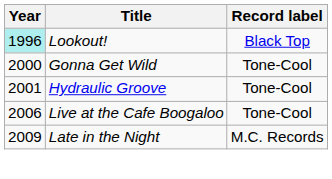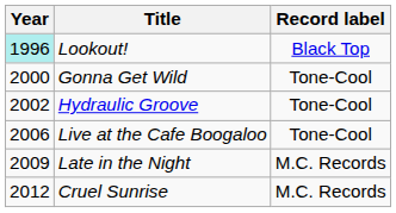 <table class="wikitable sortable">
 <tr>
 <th>Year</th>
 <th>Title</th>
 <th>Record label</th>
 </tr>
 <tr>
 <td style="background: paleturquoise;">1996</td>
 <td><em>Lookout!</em></td>
 <td style="text-align:center;"><a href='#'>Black Top</a></td>
 </tr>
 <tr>
 <td>2000</td>
 <td><em>Gonna Get Wild</em></td>
 <td style="text-align:center;">Tone-Cool</td>
 </tr>
 <tr>
-<td>2001</td>
+<td>2002</td>
 <td><em><a href='#'>Hydraulic Groove</a></em></td>
 <td style="text-align:center;">Tone-Cool</td>
 </tr>
 <tr>
 <td>2006</td>
 <td><em>Live at the Cafe Boogaloo</em></td>
 <td style="text-align:center;">Tone-Cool</td>
 </tr>
 <tr>
 <td>2009</td>
 <td><em>Late in the Night</em></td>
 <td style="text-align:center;">M.C. Records</td>
 </tr>
+<tr>
+<td>2012</td>
+<td><em>Cruel Sunrise</em></td>
+<td style="text-align:center;">M.C. Records</td>
+</tr>
 </table>
